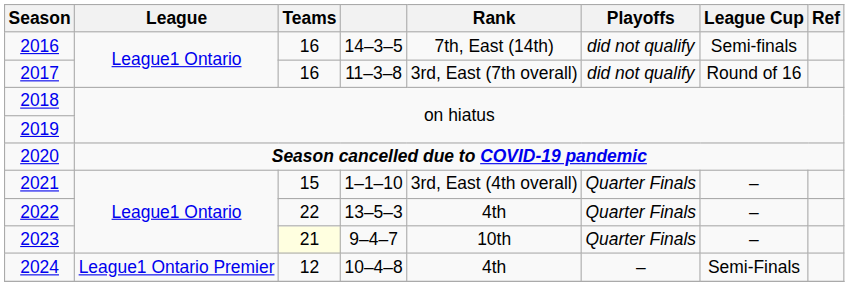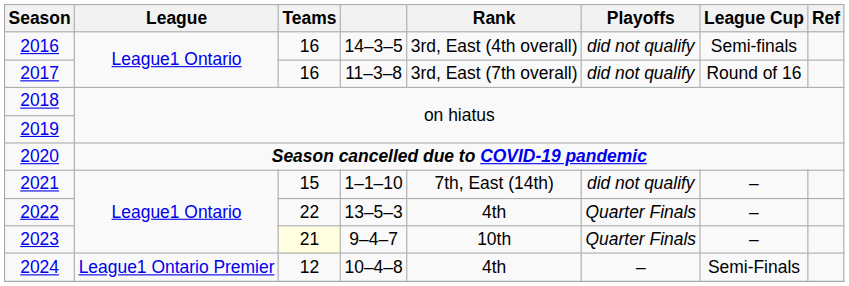 <table class="wikitable" style="text-align: center;">
 <tr>
 <th>Season</th>
 <th>League</th>
 <th>Teams</th>
 <th></th>
 <th>Rank</th>
 <th>Playoffs</th>
 <th>League Cup</th>
 <th>Ref</th>
 </tr>
 <tr>
 <td><a href='#'>2016</a></td>
 <td rowspan="2"><a href='#'>League1 Ontario</a></td>
 <td>16</td>
 <td>14–3–5</td>
-<td>7th, East (14th)</td>
+<td>3rd, East (4th overall)</td>
 <td><em>did not qualify</em></td>
 <td>Semi-finals</td>
 <td></td>
 </tr>
 <tr>
 <td><a href='#'>2017</a></td>
 <td>16</td>
 <td>11–3–8</td>
 <td>3rd, East (7th overall)</td>
 <td><em>did not qualify</em></td>
 <td>Round of 16</td>
 <td></td>
 </tr>
 <tr>
 <td><a href='#'>2018</a></td>
 <td rowspan="2" colspan="7">on hiatus</td>
 </tr>
 <tr>
 <td><a href='#'>2019</a></td>
 </tr>
 <tr>
 <td><a href='#'>2020</a></td>
 <td colspan="7"><strong><em>Season cancelled due to <a href='#'>COVID-19 pandemic</a></em></strong></td>
 </tr>
 <tr>
 <td><a href='#'>2021</a></td>
 <td rowspan="3"><a href='#'>League1 Ontario</a></td>
 <td>15</td>
 <td>1–1–10</td>
-<td>3rd, East (4th overall)</td>
-<td><em>Quarter Finals</em></td>
+<td>7th, East (14th)</td>
+<td><em>did not qualify</em></td>
 <td>–</td>
 </tr>
 <tr>
 <td><a href='#'>2022</a></td>
 <td>22</td>
 <td>13–5–3</td>
 <td>4th</td>
 <td><em>Quarter Finals</em></td>
 <td>–</td>
 <td></td>
 </tr>
 <tr>
 <td><a href='#'>2023</a></td>
 <td style="background: lightyellow;">21</td>
 <td>9–4–7</td>
 <td>10th</td>
 <td><em>Quarter Finals</em></td>
 <td>–</td>
 <td></td>
 </tr>
 <tr>
 <td><a href='#'>2024</a></td>
 <td><a href='#'>League1 Ontario Premier</a></td>
 <td>12</td>
 <td>10–4–8</td>
 <td>4th</td>
 <td>–</td>
 <td>Semi-Finals</td>
 <td></td>
 </tr>
 <tr>
 </tr>
 </table>
